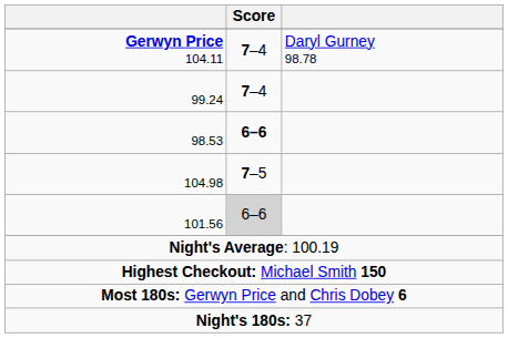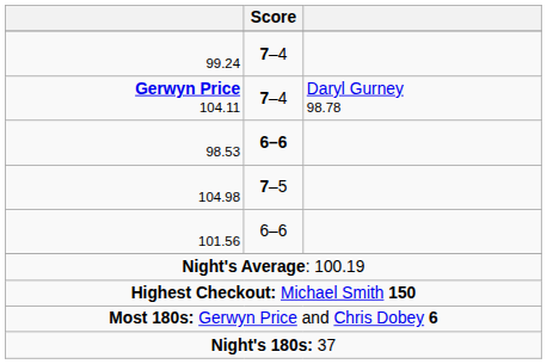 <table class=wikitable style="text-align:center">
 <tr>
 <th width=225></th>
 <th width=50>Score</th>
 <th width=225></th>
 </tr>
 <tr align=center>
 </tr>
 <tr align=left>
+<td align=right> <br><small><span>99.24</span></small></td>
+<td align=center><strong>7</strong>–4</td>
+<td></td>
+</tr>
+<tr align=left>
 <td align=right><strong><a href='#'>Gerwyn Price</a></strong>  <br><small><span>104.11</span></small></td>
 <td align=center><strong>7</strong>–4</td>
 <td> <a href='#'>Daryl Gurney</a> <br><small><span>98.78</span></small></td>
-</tr>
-<tr align=left>
-<td align=right> <br><small><span>99.24</span></small></td>
-<td align=center><strong>7</strong>–4</td>
-<td></td>
 </tr>
 <tr align=left>
 <td align=right> <br><small><span>98.53</span></small></td>
 <td align=center><strong>6–6</strong></td>
 <td></td>
 </tr>
 <tr align=left>
 <td align=right> <br><small><span>104.98</span></small></td>
 <td align=center><strong>7</strong>–5</td>
 <td></td>
 </tr>
 <tr align=left>
 <td align=right> <br><small><span>101.56</span></small></td>
-<td align=center style="background: lightgrey;">6–6</td>
+<td align=center>6–6</td>
 <td></td>
 </tr>
 <tr align=center>
 </tr>
 <tr align=center>
 <td colspan="3"><strong>Night's Average</strong>: 100.19</td>
 </tr>
 <tr align=center>
 <td colspan="3"><strong>Highest Checkout:</strong>  <a href='#'>Michael Smith</a> <strong>150</strong></td>
 </tr>
 <tr align=center>
 <td colspan="3"><strong>Most 180s:</strong>  <a href='#'>Gerwyn Price</a> and  <a href='#'>Chris Dobey</a> <strong>6</strong></td>
 </tr>
 <tr align=center>
 <td colspan="3"><strong>Night's 180s:</strong> 37</td>
 </tr>
 </table>
